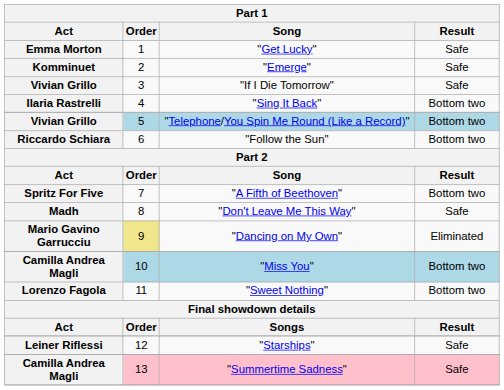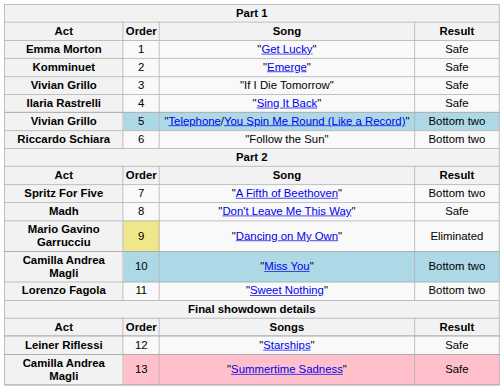 <table class="wikitable plainrowheaders" style="text-align:center;">
 <tr>
 <th colspan="4">Part 1</th>
 </tr>
 <tr>
 <th scope="col" style="width:10em;">Act</th>
 <th scope="col">Order</th>
 <th scope="col" style="width:22em;">Song</th>
 <th scope="col" style="width:7em;">Result</th>
 </tr>
 <tr>
 <th scope="row">Emma Morton</th>
 <td>1</td>
 <td>"<a href='#'>Get Lucky</a>"</td>
 <td>Safe</td>
 </tr>
 <tr>
 <th scope="row">Komminuet</th>
 <td>2</td>
 <td>"<a href='#'>Emerge</a>"</td>
 <td>Safe</td>
 </tr>
 <tr>
 <th scope="row">Vivian Grillo</th>
 <td>3</td>
 <td>"If I Die Tomorrow"</td>
 <td>Safe</td>
 </tr>
 <tr>
 <th scope="row">Ilaria Rastrelli</th>
 <td>4</td>
 <td>"<a href='#'>Sing It Back</a>"</td>
-<td>Bottom two</td>
+<td>Safe</td>
 </tr>
 <tr>
 </tr>
 <tr style="background:lightblue;">
 <th scope="row">Vivian Grillo</th>
 <td>5</td>
 <td>"<a href='#'>Telephone</a>/<a href='#'>You Spin Me Round (Like a Record)</a>"</td>
 <td>Bottom two</td>
 </tr>
 <tr>
 <th scope="row">Riccardo Schiara</th>
 <td>6</td>
 <td>"Follow the Sun"</td>
 <td>Bottom two</td>
 </tr>
 <tr>
 <th colspan="4">Part 2</th>
 </tr>
 <tr>
 <th scope="col" style="width:10em;">Act</th>
 <th scope="col">Order</th>
 <th scope="col" style="width:20em;">Song</th>
 <th scope="col" style="width:7em;">Result</th>
 </tr>
 <tr>
 <th scope="row">Spritz For Five</th>
 <td>7</td>
 <td>"<a href='#'>A Fifth of Beethoven</a>"</td>
 <td>Bottom two</td>
 </tr>
 <tr>
 <th scope="row">Madh</th>
 <td>8</td>
 <td>"<a href='#'>Don't Leave Me This Way</a>"</td>
 <td>Safe</td>
 </tr>
 <tr>
 <th scope="row">Mario Gavino Garrucciu</th>
 <td style="background: khaki;">9</td>
 <td>"<a href='#'>Dancing on My Own</a>"</td>
 <td>Eliminated</td>
 </tr>
 <tr>
 </tr>
 <tr style="background:lightblue;">
 <th scope="row">Camilla Andrea Magli</th>
 <td>10</td>
 <td>"<a href='#'>Miss You</a>"</td>
 <td>Bottom two</td>
 </tr>
 <tr>
 <th scope="row">Lorenzo Fagola</th>
 <td>11</td>
 <td>"<a href='#'>Sweet Nothing</a>"</td>
 <td>Bottom two</td>
 </tr>
 <tr>
 <th colspan="4">Final showdown details</th>
 </tr>
 <tr>
 <th scope="col" style="width:10em;">Act</th>
 <th scope="col">Order</th>
 <th scope="col" style="width:20em;">Songs</th>
 <th scope="col" style="width:7em;">Result</th>
 </tr>
 <tr>
 </tr>
 <tr>
 <th scope="row">Leiner Riflessi</th>
 <td>12</td>
 <td>"<a href='#'>Starships</a>"</td>
 <td>Safe</td>
 </tr>
 <tr>
 </tr>
 <tr style="background:pink;">
 <th scope="row">Camilla Andrea Magli</th>
 <td>13</td>
 <td>"<a href='#'>Summertime Sadness</a>"</td>
 <td>Safe</td>
 </tr>
 <tr>
 </tr>
 </table>
